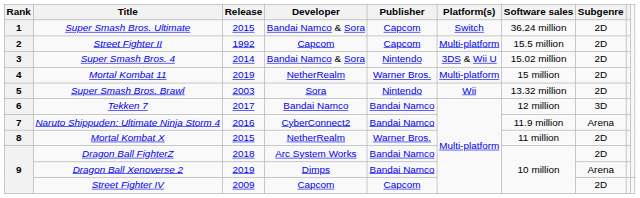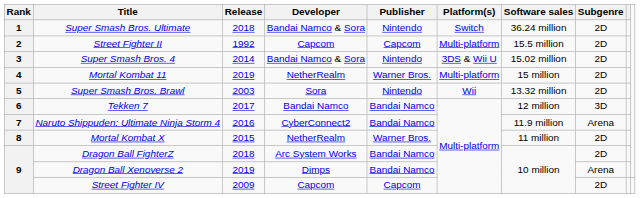 <table class="wikitable sortable" style="font-size:100%; text-align:center">
 <tr>
 <th>Rank</th>
 <th>Title</th>
 <th>Release</th>
 <th>Developer</th>
 <th>Publisher</th>
 <th>Platform(s)</th>
 <th>Software sales</th>
 <th>Subgenre</th>
 <th class="unsortable"></th>
 </tr>
 <tr>
 <th scope="row" style="text-align:center;">1</th>
 <td><em><a href='#'>Super Smash Bros. Ultimate</a></em></td>
-<td><a href='#'>2015</a></td>
+<td><a href='#'>2018</a></td>
 <td><a href='#'>Bandai Namco</a> & <a href='#'>Sora</a></td>
-<td><a href='#'>Capcom</a></td>
+<td><a href='#'>Nintendo</a></td>
 <td><a href='#'>Switch</a></td>
 <td>36.24 million</td>
 <td>2D</td>
 <td></td>
 </tr>
 <tr>
 <th scope="row" style="text-align:center;">2</th>
 <td><em><a href='#'>Street Fighter II</a></em></td>
 <td><a href='#'>1992</a></td>
 <td><a href='#'>Capcom</a></td>
 <td><a href='#'>Capcom</a></td>
 <td><a href='#'>Multi-platform</a></td>
 <td>15.5 million</td>
 <td>2D</td>
 <td></td>
 </tr>
 <tr>
 <th scope="row" style="text-align:center;">3</th>
 <td><em><a href='#'>Super Smash Bros. 4</a></em></td>
 <td><a href='#'>2014</a></td>
 <td><a href='#'>Bandai Namco</a> & <a href='#'>Sora</a></td>
 <td><a href='#'>Nintendo</a></td>
 <td><a href='#'>3DS</a> & <a href='#'>Wii U</a></td>
 <td>15.02 million</td>
 <td>2D</td>
 <td></td>
 </tr>
 <tr>
 <th scope="row" style="text-align:center;">4</th>
 <td><em><a href='#'>Mortal Kombat 11</a></em></td>
 <td><a href='#'>2019</a></td>
 <td><a href='#'>NetherRealm</a></td>
 <td><a href='#'>Warner Bros.</a></td>
 <td><a href='#'>Multi-platform</a></td>
 <td>15 million</td>
 <td>2D</td>
 <td></td>
 </tr>
 <tr>
 <th scope="row" style="text-align:center;">5</th>
 <td><em><a href='#'>Super Smash Bros. Brawl</a></em></td>
 <td><a href='#'>2003</a></td>
 <td><a href='#'>Sora</a></td>
 <td><a href='#'>Nintendo</a></td>
 <td><a href='#'>Wii</a></td>
 <td>13.32 million</td>
 <td>2D</td>
 <td></td>
 </tr>
 <tr>
 <th rowspan="1">6</th>
 <td><em><a href='#'>Tekken 7</a></em></td>
 <td><a href='#'>2017</a></td>
 <td><a href='#'>Bandai Namco</a></td>
 <td><a href='#'>Bandai Namco</a></td>
 <td rowspan=6><a href='#'>Multi-platform</a></td>
 <td rowspan="1">12 million</td>
 <td>3D</td>
 <td></td>
 </tr>
 <tr>
 <th scope="row" style="text-align:center;">7</th>
 <td><em><a href='#'>Naruto Shippuden: Ultimate Ninja Storm 4</a></em></td>
 <td><a href='#'>2016</a></td>
 <td><a href='#'>CyberConnect2</a></td>
 <td><a href='#'>Bandai Namco</a></td>
 <td>11.9 million</td>
 <td>Arena</td>
 <td></td>
 </tr>
 <tr>
 <th scope="row" style="text-align:center;">8</th>
 <td><em><a href='#'>Mortal Kombat X</a></em></td>
 <td><a href='#'>2015</a></td>
 <td><a href='#'>NetherRealm</a></td>
 <td><a href='#'>Warner Bros.</a></td>
 <td>11 million</td>
 <td>2D</td>
 <td></td>
 </tr>
 <tr>
 <th rowspan="8">9</th>
 <td><em><a href='#'>Dragon Ball FighterZ</a></em></td>
 <td><a href='#'>2018</a></td>
 <td><a href='#'>Arc System Works</a></td>
 <td><a href='#'>Bandai Namco</a></td>
 <td rowspan="8">10 million</td>
 <td>2D</td>
 <td></td>
 </tr>
 <tr>
 <td><em><a href='#'>Dragon Ball Xenoverse 2</a></em></td>
 <td><a href='#'>2019</a></td>
 <td><a href='#'>Dimps</a></td>
 <td><a href='#'>Bandai Namco</a></td>
 <td>Arena</td>
 <td></td>
 </tr>
 <tr>
 <td><em><a href='#'>Street Fighter IV</a></em></td>
 <td><a href='#'>2009</a></td>
 <td><a href='#'>Capcom</a></td>
 <td><a href='#'>Capcom</a></td>
 <td>2D</td>
 <td></td>
 <td></td>
 </tr>
 </table>
